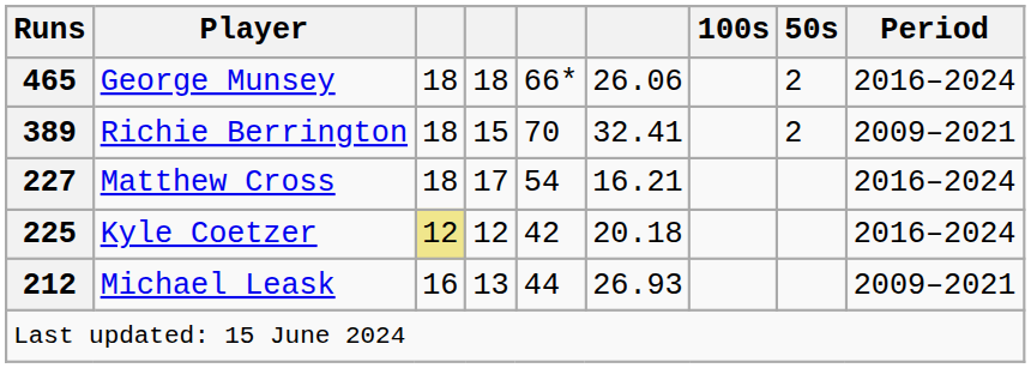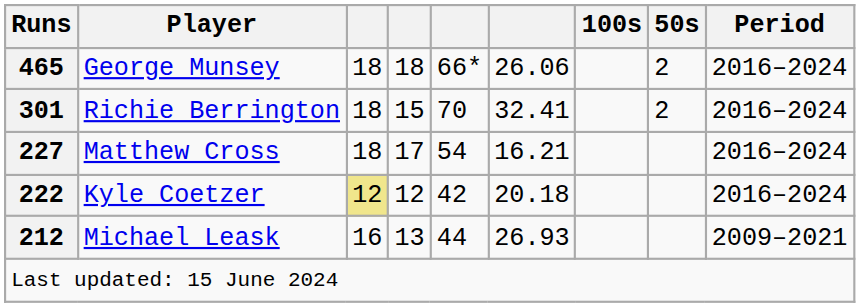 <table class="wikitable"style="font-size: 90%">
 <tr>
 <th>Runs</th>
 <th>Player</th>
 <th></th>
 <th></th>
 <th></th>
 <th></th>
 <th>100s</th>
 <th>50s</th>
 <th>Period</th>
 </tr>
 <tr>
 <th>465</th>
 <td><a href='#'>George Munsey</a></td>
 <td>18</td>
 <td>18</td>
 <td>66*</td>
 <td>26.06</td>
 <td></td>
 <td>2</td>
 <td>2016–2024</td>
 </tr>
 <tr>
-<th>389</th>
+<th>301</th>
 <td><a href='#'>Richie Berrington</a></td>
 <td>18</td>
 <td>15</td>
 <td>70</td>
 <td>32.41</td>
 <td></td>
 <td>2</td>
-<td>2009–2021</td>
+<td>2016–2024</td>
 </tr>
 <tr>
 <th>227</th>
 <td><a href='#'>Matthew Cross</a></td>
 <td>18</td>
 <td>17</td>
 <td>54</td>
 <td>16.21</td>
 <td></td>
 <td></td>
 <td>2016–2024</td>
 </tr>
 <tr>
-<th>225</th>
+<th>222</th>
 <td><a href='#'>Kyle Coetzer</a></td>
 <td style="background: khaki;">12</td>
 <td>12</td>
 <td>42</td>
 <td>20.18</td>
 <td></td>
 <td></td>
 <td>2016–2024</td>
 </tr>
 <tr>
 <th>212</th>
 <td><a href='#'>Michael Leask</a></td>
 <td>16</td>
 <td>13</td>
 <td>44</td>
 <td>26.93</td>
 <td></td>
 <td></td>
 <td>2009–2021</td>
 </tr>
 <tr>
 <td colspan="9"><small>Last updated: 15 June 2024</small></td>
 </tr>
 </table>
